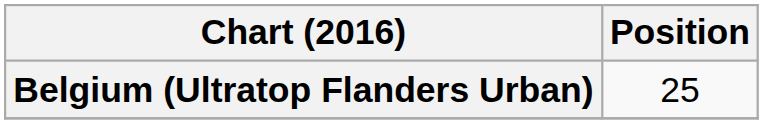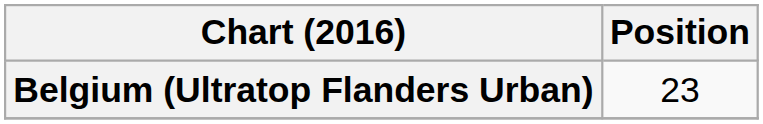 <table class="wikitable sortable plainrowheaders" style="text-align:center;">
 <tr>
 <th scope="col">Chart (2016)</th>
 <th scope="col">Position</th>
 </tr>
 <tr>
 <th scope="row">Belgium (Ultratop Flanders Urban)</th>
-<td>25</td>
+<td>23</td>
 </tr>
 <tr>
 </tr>
 </table>
